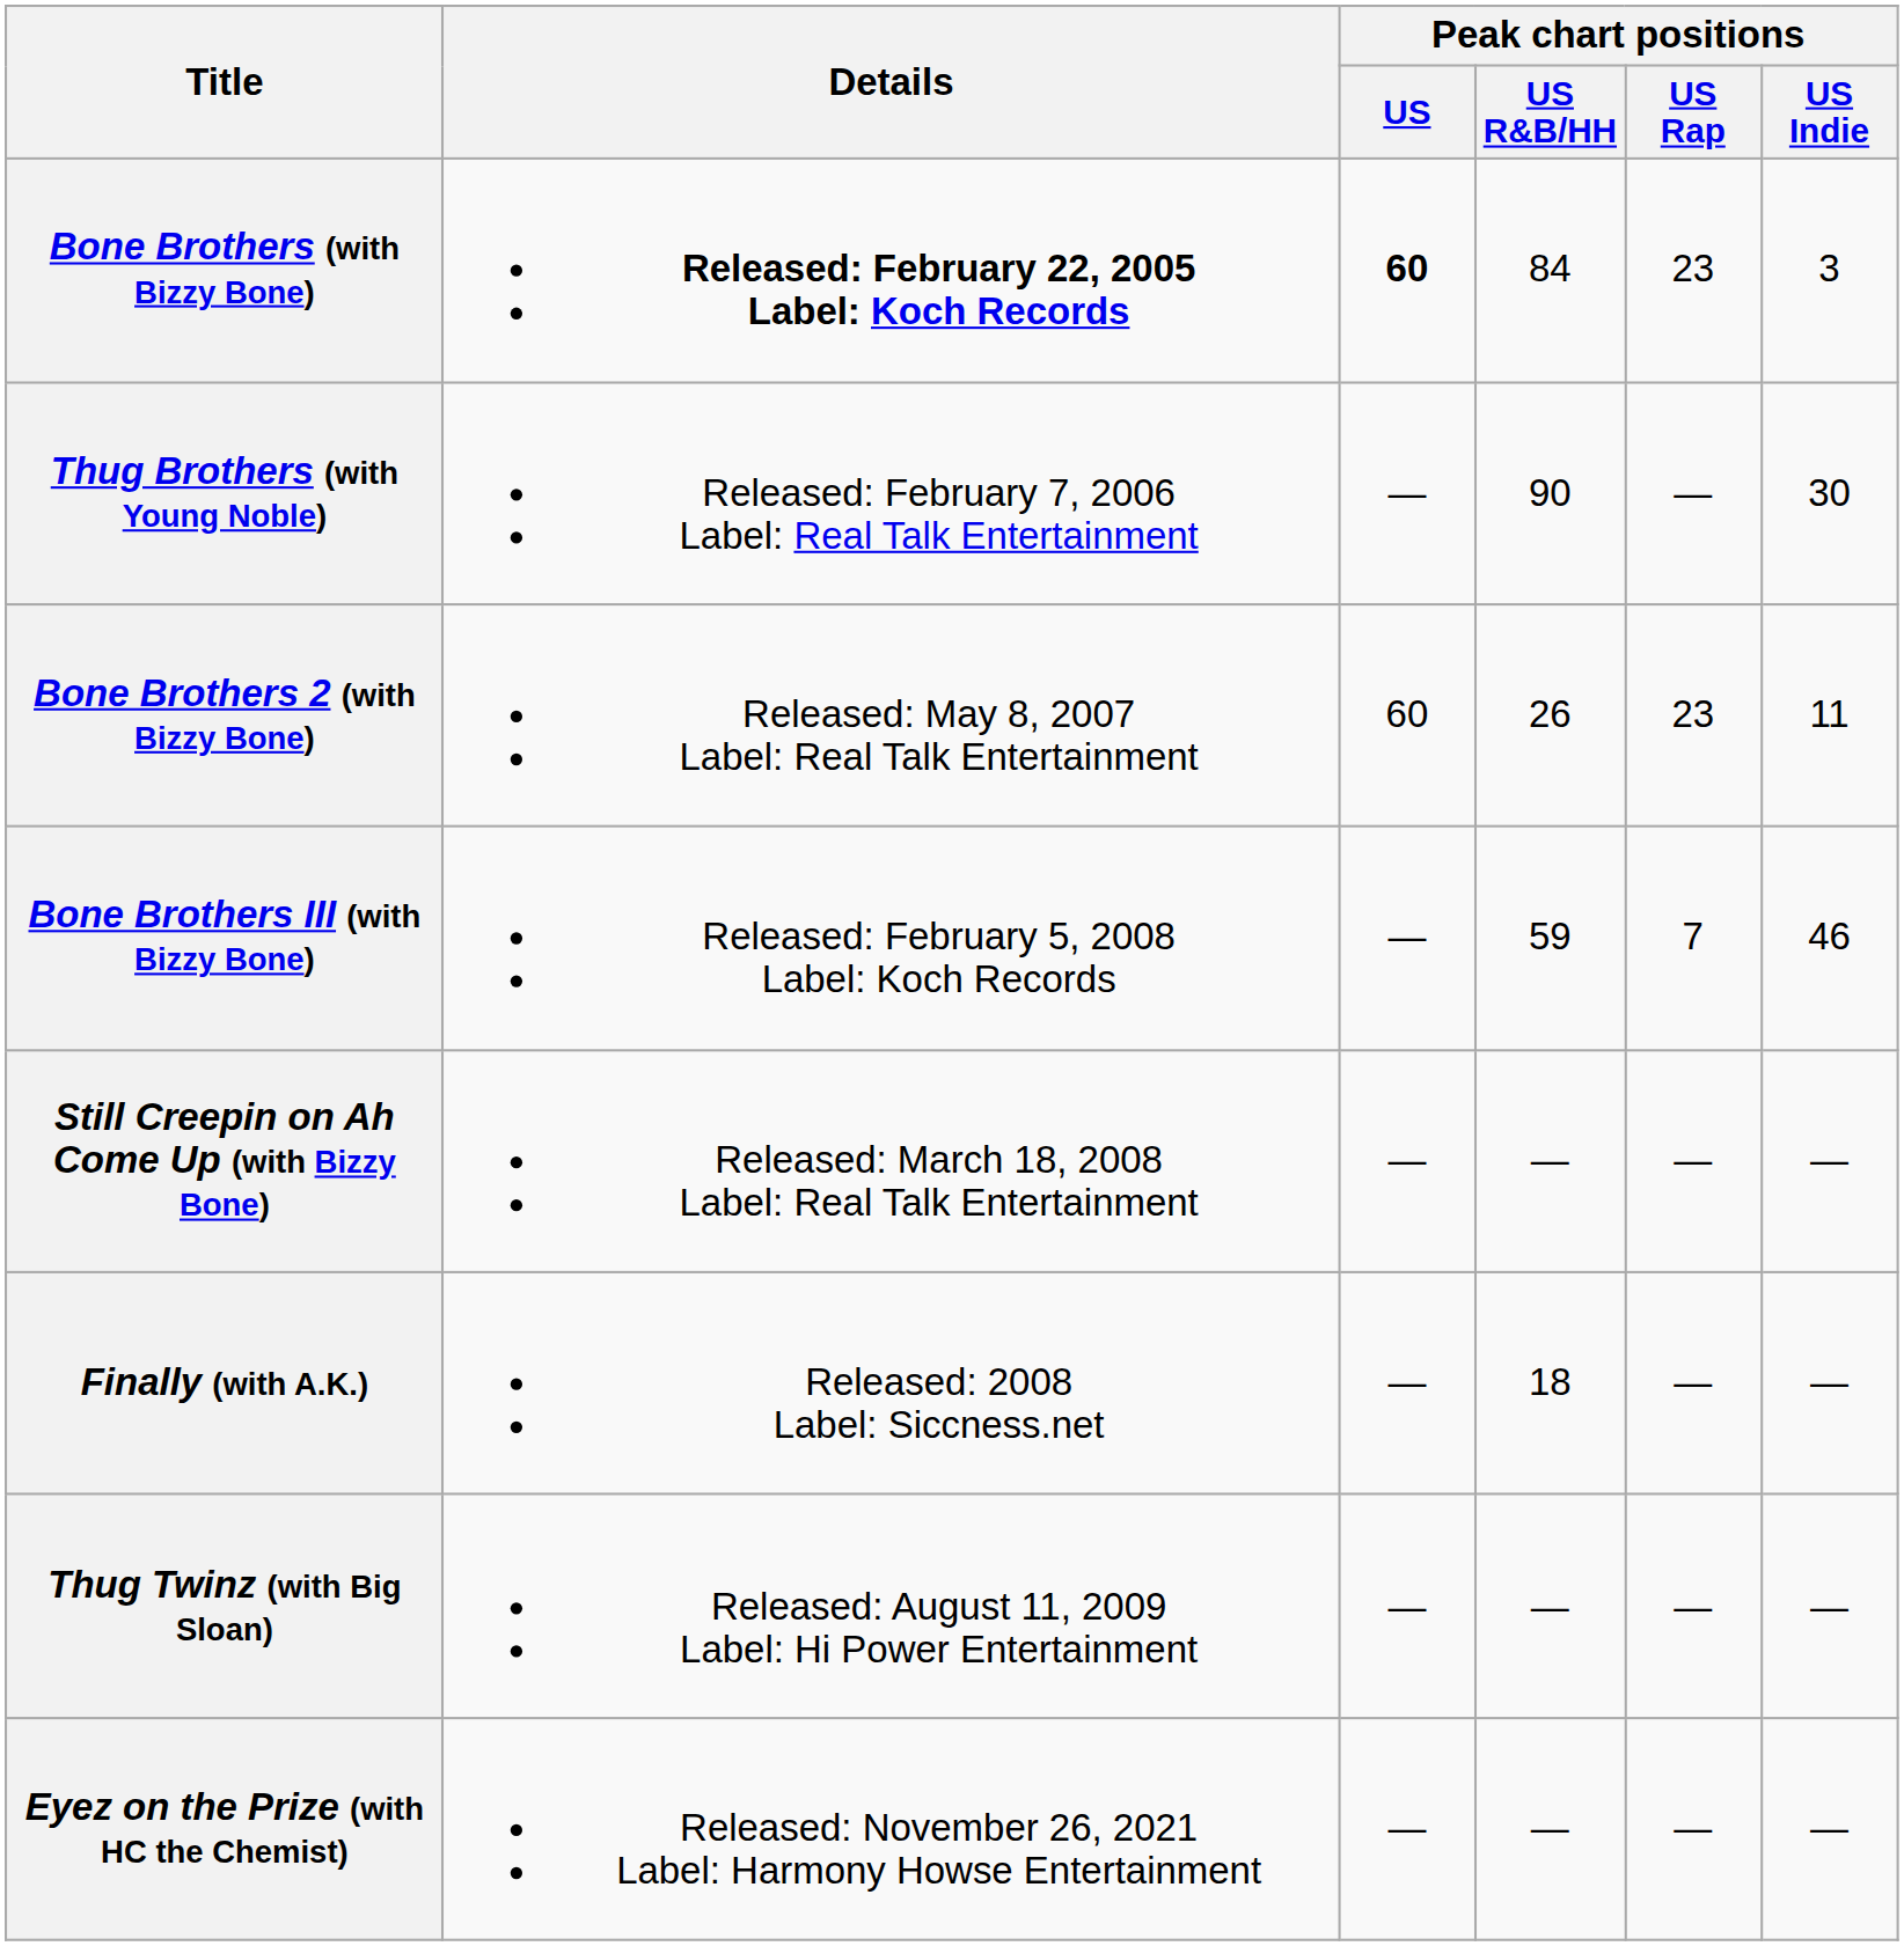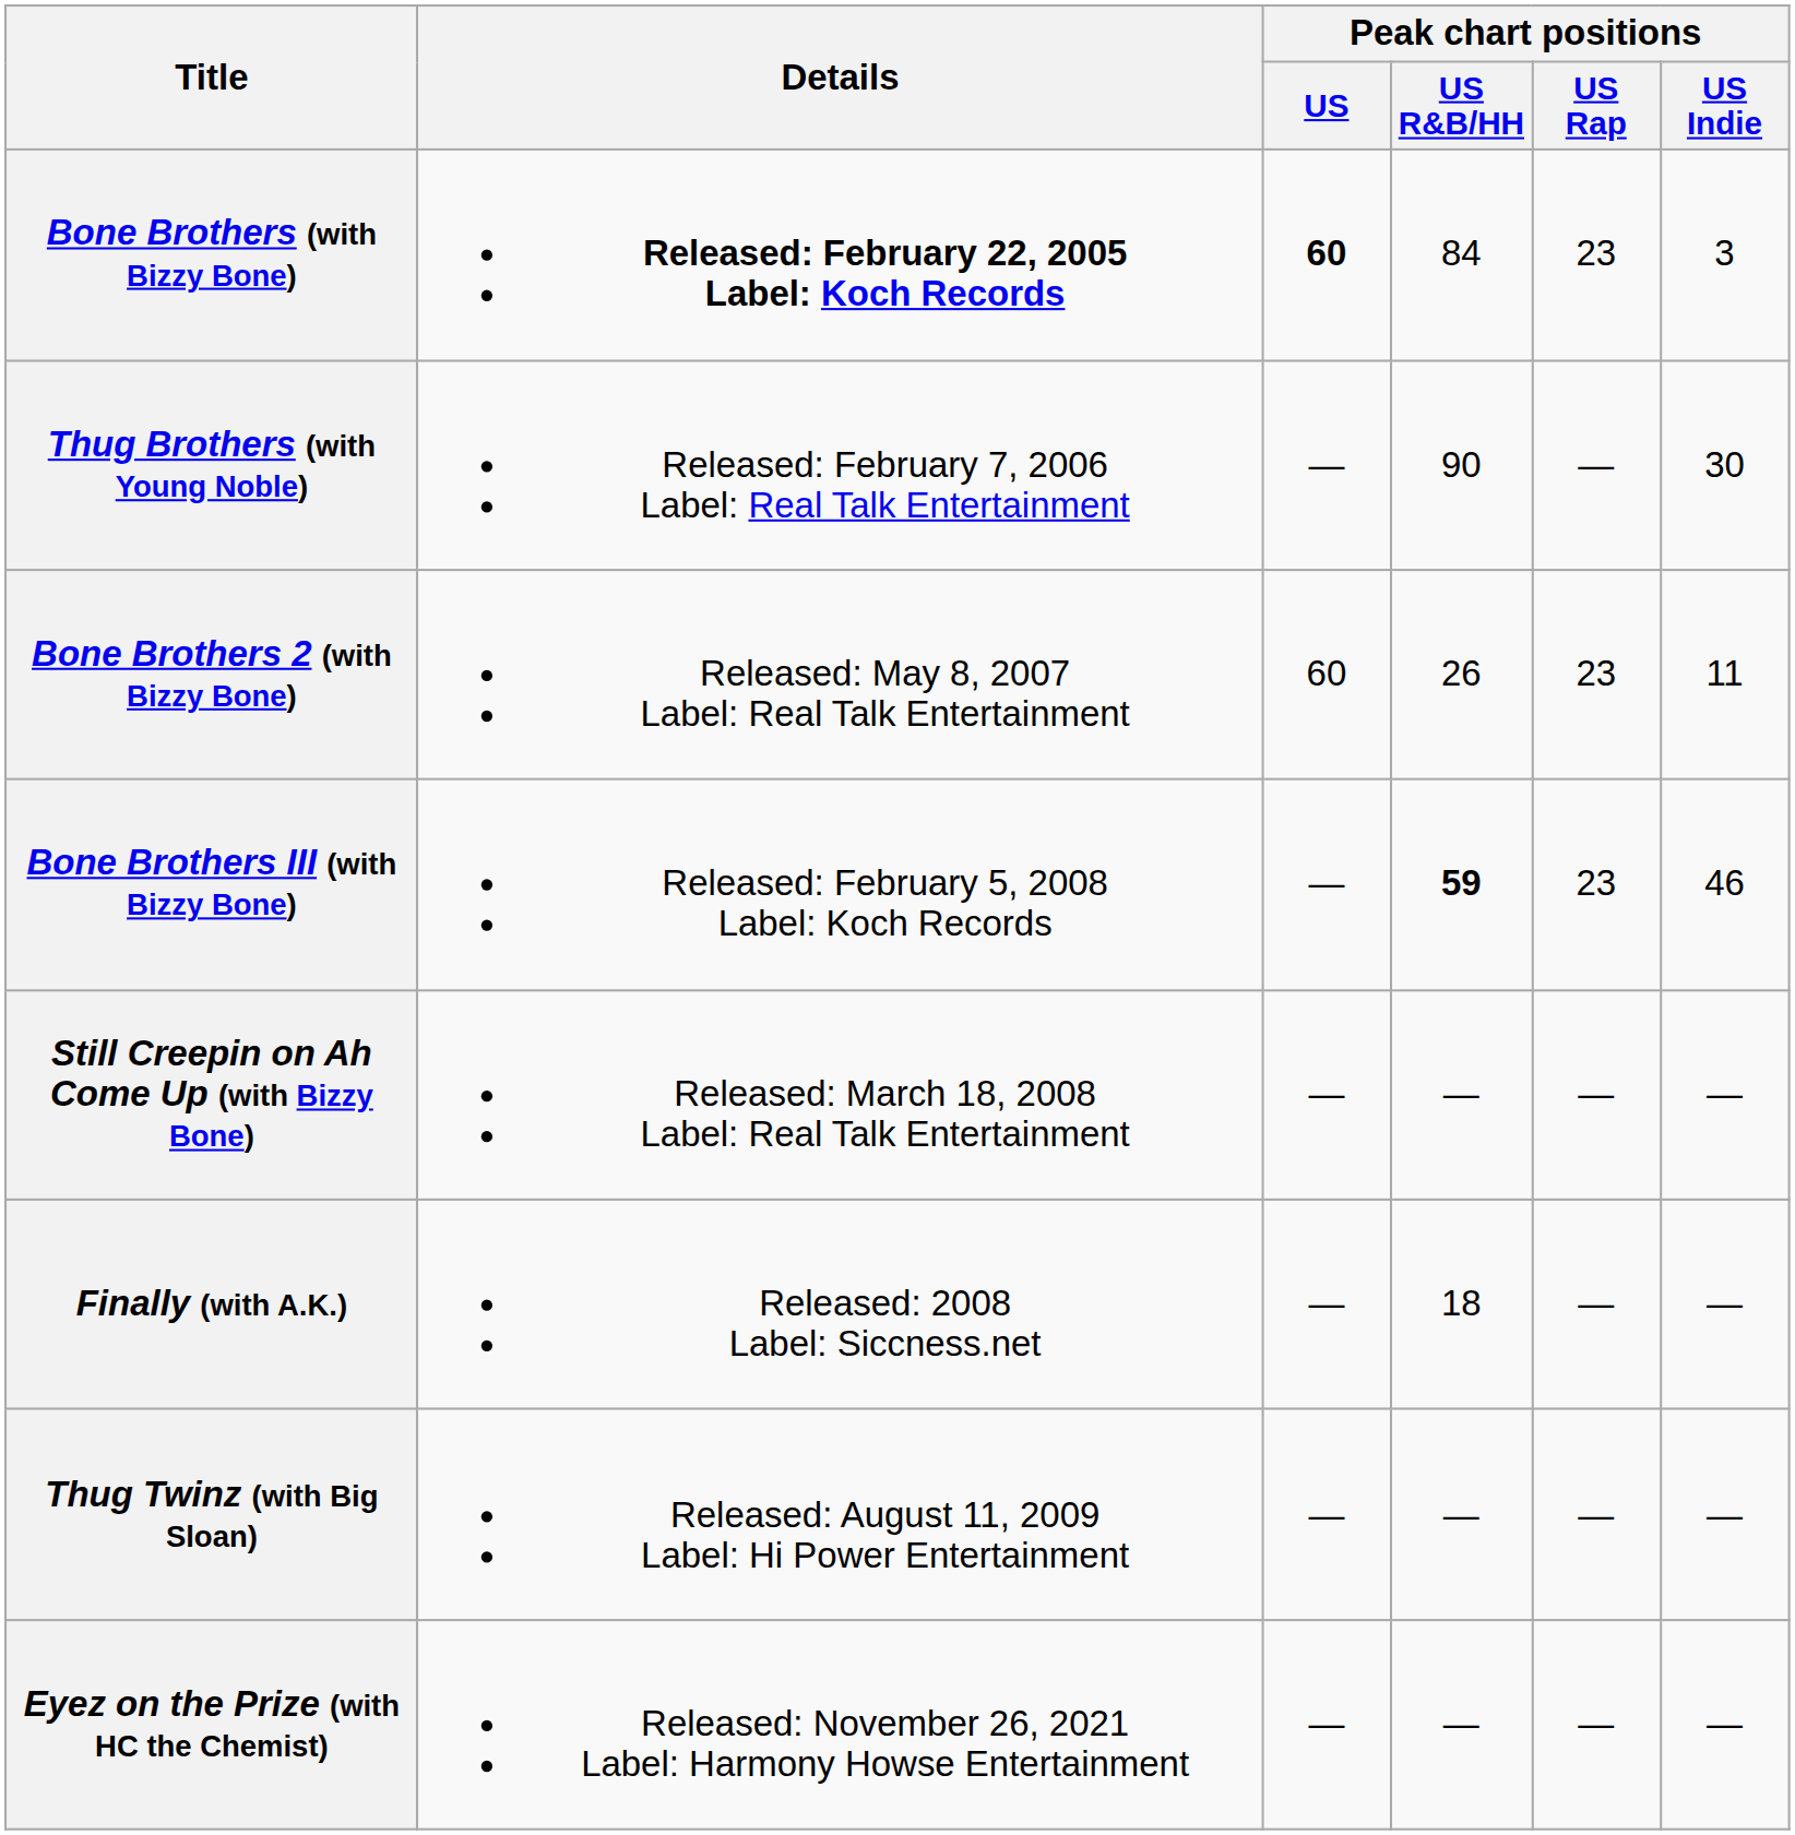 <table class="wikitable plainrowheaders" style="text-align:center;">
 <tr>
 <th scope="col" rowspan="2" style="width:11em;">Title</th>
 <th scope="col" rowspan="2" style="width:23em;">Details</th>
 <th colspan="4" scope="col">Peak chart positions</th>
 </tr>
 <tr>
 <th scope="col" style="width:3.5em;font-size:90%;"><a href='#'>US</a><br></th>
 <th scope="col" style="width:3.5em;font-size:90%;"><a href='#'>US R&B/HH</a><br></th>
 <th scope="col" style="width:3.5em;font-size:90%;"><a href='#'>US Rap</a><br></th>
 <th scope="col" style="width:3.5em;font-size:90%;"><a href='#'>US Indie</a><br></th>
 </tr>
 <tr>
 <th scope="row"><em><a href='#'>Bone Brothers</a></em> <small>(with <a href='#'>Bizzy Bone</a>)</small></th>
 <td><strong><br><ul><li>Released: February 22, 2005</li><li>Label: <a href='#'>Koch Records</a></li></ul></strong></td>
 <td><strong>60</strong></td>
 <td>84</td>
 <td>23</td>
 <td>3</td>
 </tr>
 <tr>
 <th scope="row"><em><a href='#'>Thug Brothers</a></em> <small>(with <a href='#'>Young Noble</a>)</small></th>
 <td><br><ul><li>Released: February 7, 2006</li><li>Label: <a href='#'>Real Talk Entertainment</a></li></ul></td>
 <td>—</td>
 <td>90</td>
 <td>—</td>
 <td>30</td>
 </tr>
 <tr>
 <th scope="row"><em><a href='#'>Bone Brothers 2</a></em> <small>(with <a href='#'>Bizzy Bone</a>)</small></th>
 <td><br><ul><li>Released: May 8, 2007</li><li>Label: Real Talk Entertainment</li></ul></td>
 <td>60</td>
 <td>26</td>
 <td>23</td>
 <td>11</td>
 </tr>
 <tr>
 <th scope="row"><em><a href='#'>Bone Brothers III</a></em> <small>(with <a href='#'>Bizzy Bone</a>)</small></th>
 <td><br><ul><li>Released: February 5, 2008</li><li>Label: Koch Records</li></ul></td>
 <td>—</td>
-<td>59</td>
-<td>7</td>
+<td><strong>59</strong></td>
+<td>23</td>
 <td>46</td>
 </tr>
 <tr>
 <th scope="row"><em>Still Creepin on Ah Come Up</em> <small>(with <a href='#'>Bizzy Bone</a>)</small></th>
 <td><br><ul><li>Released: March 18, 2008</li><li>Label: Real Talk Entertainment</li></ul></td>
 <td>—</td>
 <td>—</td>
 <td>—</td>
 <td>—</td>
 </tr>
 <tr>
 <th scope="row"><em>Finally</em> <small>(with A.K.)</small></th>
 <td><br><ul><li>Released: 2008</li><li>Label: Siccness.net</li></ul></td>
 <td>—</td>
 <td>18</td>
 <td>—</td>
 <td>—</td>
 </tr>
 <tr>
 <th scope="row"><em>Thug Twinz</em> <small>(with Big Sloan)</small></th>
 <td><br><ul><li>Released: August 11, 2009</li><li>Label: Hi Power Entertainment</li></ul></td>
 <td>—</td>
 <td>—</td>
 <td>—</td>
 <td>—</td>
 </tr>
 <tr>
 <th scope="row"><em>Eyez on the Prize</em> <small>(with HC the Chemist)</small></th>
 <td><br><ul><li>Released: November 26, 2021</li><li>Label: Harmony Howse Entertainment</li></ul></td>
 <td>—</td>
 <td>—</td>
 <td>—</td>
 <td>—</td>
 </tr>
 </table>
